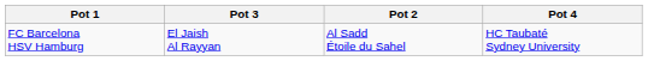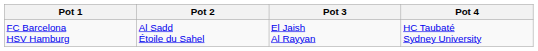 <table class="wikitable">
 <tr>
 <th width=15%>Pot 1</th>
+<th width=15%>Pot 2</th>
 <th width=15%>Pot 3</th>
-<th width=15%>Pot 2</th>
 <th width=15%>Pot 4</th>
 </tr>
 <tr>
 <td valign="top"> <a href='#'>FC Barcelona</a><br> <a href='#'>HSV Hamburg</a></td>
+<td valign="top"> <a href='#'>Al Sadd</a><br> <a href='#'>Étoile du Sahel</a></td>
 <td valign="top"> <a href='#'>El Jaish</a><br> <a href='#'>Al Rayyan</a></td>
-<td valign="top"> <a href='#'>Al Sadd</a><br> <a href='#'>Étoile du Sahel</a></td>
 <td valign="top"> <a href='#'>HC Taubaté</a><br> <a href='#'>Sydney University</a></td>
 </tr>
 </table>
